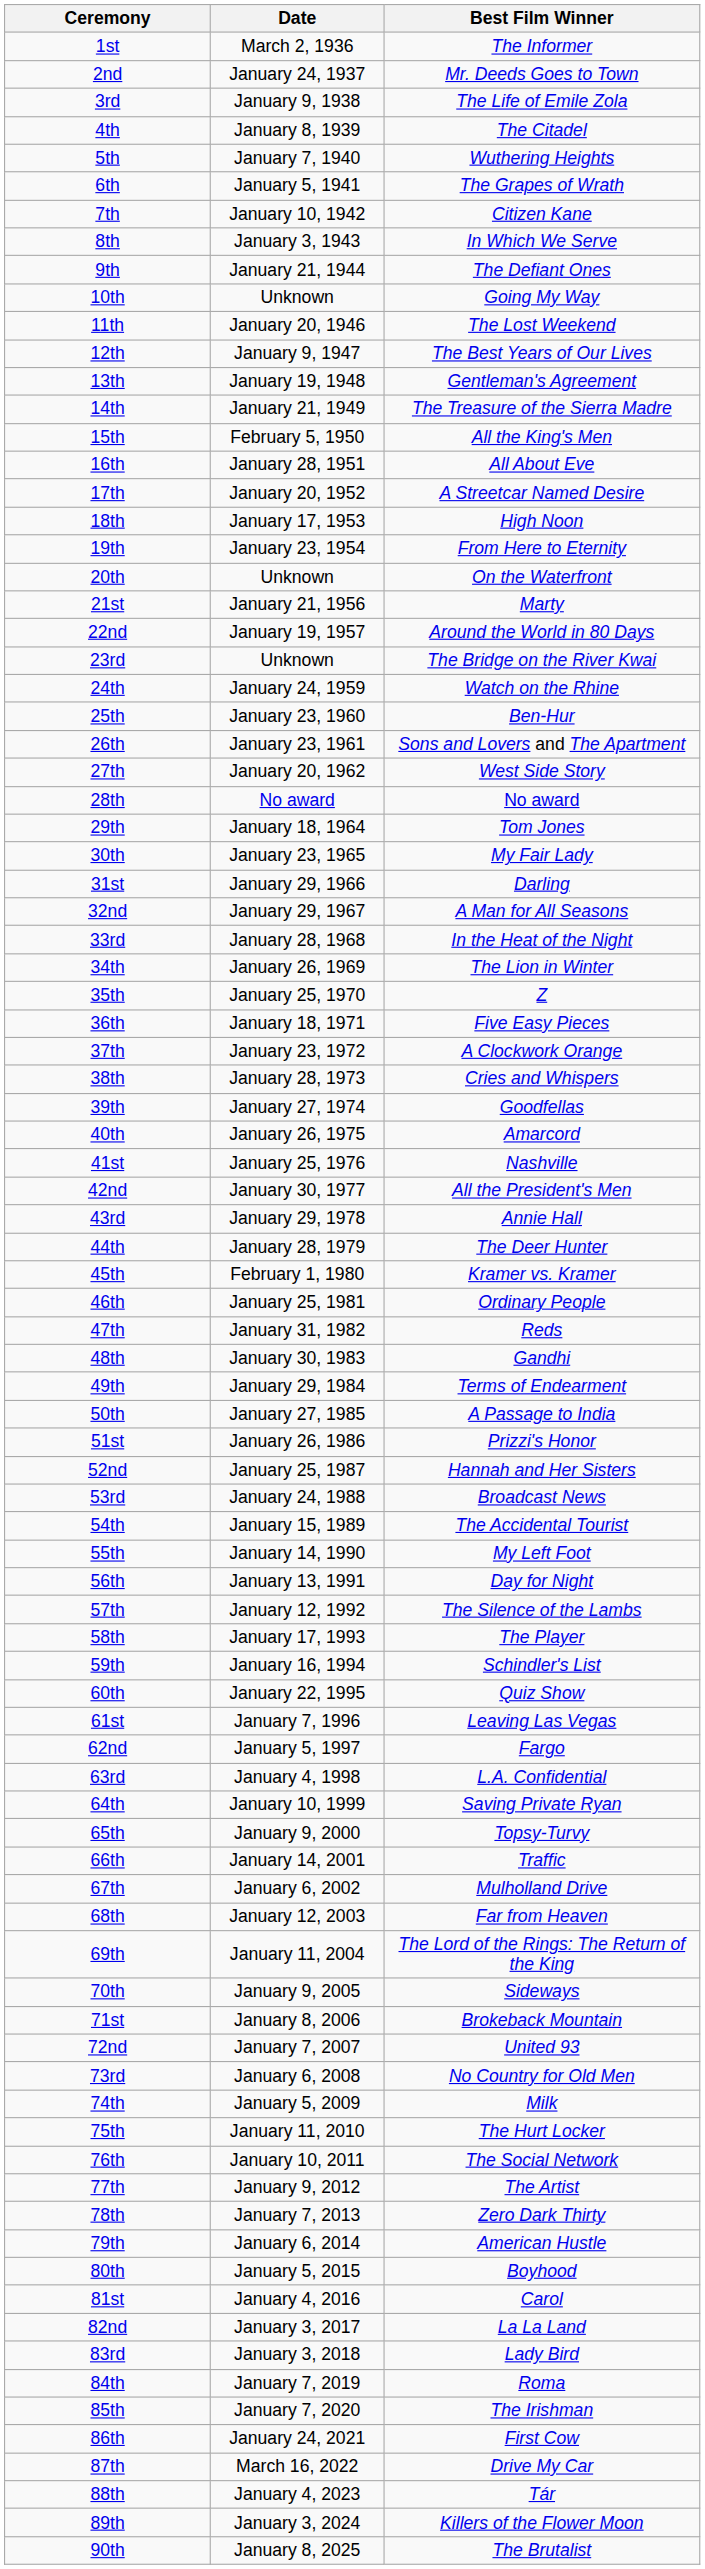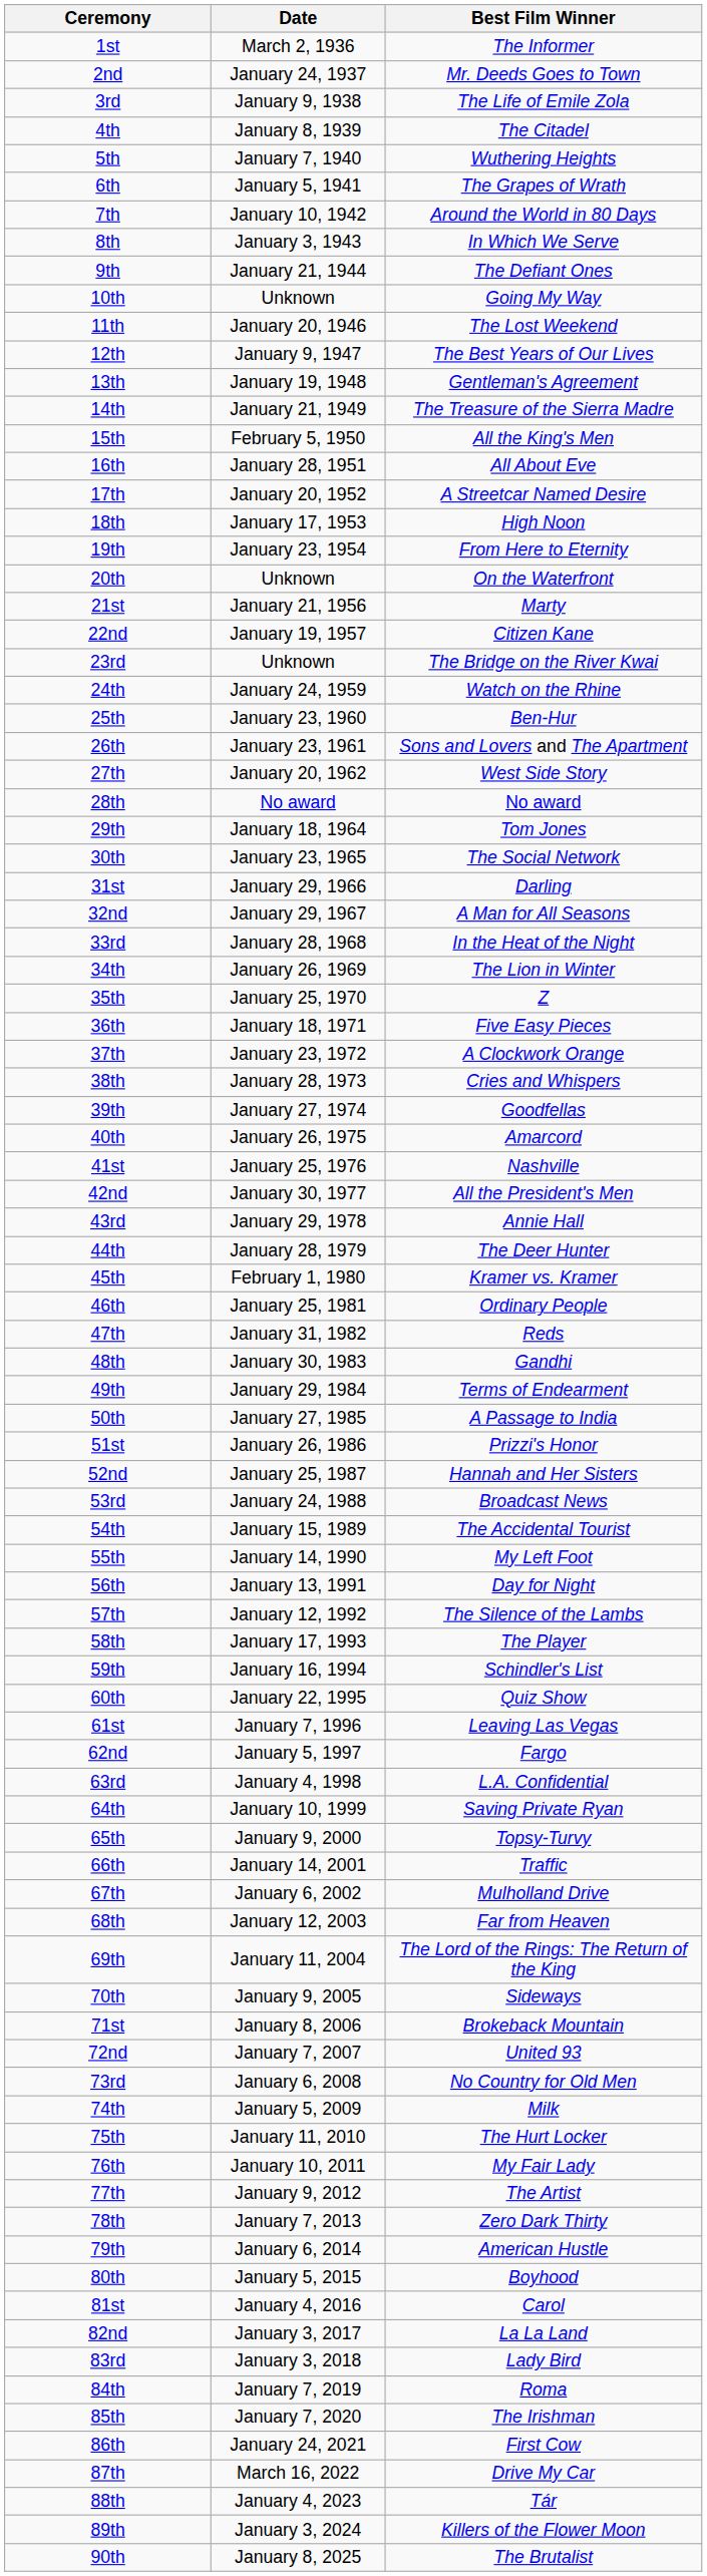 <table class="sortable wikitable" style="text-align: center">
 <tr>
 <th width="180">Ceremony</th>
 <th width="150">Date</th>
 <th width="280">Best Film Winner</th>
 </tr>
 <tr>
 <td><a href='#'>1st</a></td>
 <td align="center">March 2, 1936</td>
 <td align="center"><em><a href='#'>The Informer</a></em></td>
 </tr>
 <tr>
 <td><a href='#'>2nd</a></td>
 <td align="center">January 24, 1937</td>
 <td align="center"><em><a href='#'>Mr. Deeds Goes to Town</a></em></td>
 </tr>
 <tr>
 <td><a href='#'>3rd</a></td>
 <td align="center">January 9, 1938</td>
 <td align="center"><em><a href='#'>The Life of Emile Zola</a></em></td>
 </tr>
 <tr>
 <td><a href='#'>4th</a></td>
 <td align="center">January 8, 1939</td>
 <td align="center"><em><a href='#'>The Citadel</a></em></td>
 </tr>
 <tr>
 <td><a href='#'>5th</a></td>
 <td align="center">January 7, 1940</td>
 <td align="center"><em><a href='#'>Wuthering Heights</a></em></td>
 </tr>
 <tr>
 <td><a href='#'>6th</a></td>
 <td align="center">January 5, 1941</td>
 <td align="center"><em><a href='#'>The Grapes of Wrath</a></em></td>
 </tr>
 <tr>
 <td><a href='#'>7th</a></td>
 <td align="center">January 10, 1942</td>
-<td align="center"><em><a href='#'>Citizen Kane</a></em></td>
+<td align="center"><em><a href='#'>Around the World in 80 Days</a></em></td>
 </tr>
 <tr>
 <td><a href='#'>8th</a></td>
 <td align="center">January 3, 1943</td>
 <td align="center"><em><a href='#'>In Which We Serve</a></em></td>
 </tr>
 <tr>
 <td><a href='#'>9th</a></td>
 <td align="center">January 21, 1944</td>
 <td align="center"><em><a href='#'>The Defiant Ones</a></em></td>
 </tr>
 <tr>
 <td><a href='#'>10th</a></td>
 <td align="center">Unknown</td>
 <td align="center"><em><a href='#'>Going My Way</a></em></td>
 </tr>
 <tr>
 <td><a href='#'>11th</a></td>
 <td align="center">January 20, 1946</td>
 <td align="center"><em><a href='#'>The Lost Weekend</a></em></td>
 </tr>
 <tr>
 <td><a href='#'>12th</a></td>
 <td align="center">January 9, 1947</td>
 <td align="center"><em><a href='#'>The Best Years of Our Lives</a></em></td>
 </tr>
 <tr>
 <td><a href='#'>13th</a></td>
 <td align="center">January 19, 1948</td>
 <td align="center"><em><a href='#'>Gentleman's Agreement</a></em></td>
 </tr>
 <tr>
 <td><a href='#'>14th</a></td>
 <td align="center">January 21, 1949</td>
 <td align="center"><em><a href='#'>The Treasure of the Sierra Madre</a></em></td>
 </tr>
 <tr>
 <td><a href='#'>15th</a></td>
 <td align="center">February 5, 1950</td>
 <td align="center"><em><a href='#'>All the King's Men</a></em></td>
 </tr>
 <tr>
 <td><a href='#'>16th</a></td>
 <td align="center">January 28, 1951</td>
 <td align="center"><em><a href='#'>All About Eve</a></em></td>
 </tr>
 <tr>
 <td><a href='#'>17th</a></td>
 <td align="center">January 20, 1952</td>
 <td align="center"><em><a href='#'>A Streetcar Named Desire</a></em></td>
 </tr>
 <tr>
 <td><a href='#'>18th</a></td>
 <td align="center">January 17, 1953</td>
 <td align="center"><em><a href='#'>High Noon</a></em></td>
 </tr>
 <tr>
 <td><a href='#'>19th</a></td>
 <td align="center">January 23, 1954</td>
 <td align="center"><em><a href='#'>From Here to Eternity</a></em></td>
 </tr>
 <tr>
 <td><a href='#'>20th</a></td>
 <td align="center">Unknown</td>
 <td align="center"><em><a href='#'>On the Waterfront</a></em></td>
 </tr>
 <tr>
 <td><a href='#'>21st</a></td>
 <td align="center">January 21, 1956</td>
 <td align="center"><em><a href='#'>Marty</a></em></td>
 </tr>
 <tr>
 <td><a href='#'>22nd</a></td>
 <td align="center">January 19, 1957</td>
-<td align="center"><em><a href='#'>Around the World in 80 Days</a></em></td>
+<td align="center"><em><a href='#'>Citizen Kane</a></em></td>
 </tr>
 <tr>
 <td><a href='#'>23rd</a></td>
 <td align="center">Unknown</td>
 <td align="center"><em><a href='#'>The Bridge on the River Kwai</a></em></td>
 </tr>
 <tr>
 <td><a href='#'>24th</a></td>
 <td align="center">January 24, 1959</td>
 <td align="center"><em><a href='#'>Watch on the Rhine</a></em></td>
 </tr>
 <tr>
 <td><a href='#'>25th</a></td>
 <td align="center">January 23, 1960</td>
 <td align="center"><em><a href='#'>Ben-Hur</a></em></td>
 </tr>
 <tr>
 <td><a href='#'>26th</a></td>
 <td align="center">January 23, 1961</td>
 <td align="center"><em><a href='#'>Sons and Lovers</a></em> and <em><a href='#'>The Apartment</a></em></td>
 </tr>
 <tr>
 <td><a href='#'>27th</a></td>
 <td align="center">January 20, 1962</td>
 <td align="center"><em><a href='#'>West Side Story</a></em></td>
 </tr>
 <tr>
 <td><a href='#'>28th</a></td>
 <td align="center"><a href='#'>No award</a></td>
 <td align="center"><a href='#'>No award</a></td>
 </tr>
 <tr>
 <td><a href='#'>29th</a></td>
 <td align="center">January 18, 1964</td>
 <td align="center"><em><a href='#'>Tom Jones</a></em></td>
 </tr>
 <tr>
 <td><a href='#'>30th</a></td>
 <td align="center">January 23, 1965</td>
-<td align="center"><em><a href='#'>My Fair Lady</a></em></td>
+<td align="center"><em><a href='#'>The Social Network</a></em></td>
 </tr>
 <tr>
 <td><a href='#'>31st</a></td>
 <td align="center">January 29, 1966</td>
 <td align="center"><em><a href='#'>Darling</a></em></td>
 </tr>
 <tr>
 <td><a href='#'>32nd</a></td>
 <td align="center">January 29, 1967</td>
 <td align="center"><em><a href='#'>A Man for All Seasons</a></em></td>
 </tr>
 <tr>
 <td><a href='#'>33rd</a></td>
 <td align="center">January 28, 1968</td>
 <td align="center"><em><a href='#'>In the Heat of the Night</a></em></td>
 </tr>
 <tr>
 <td><a href='#'>34th</a></td>
 <td align="center">January 26, 1969</td>
 <td align="center"><em><a href='#'>The Lion in Winter</a></em></td>
 </tr>
 <tr>
 <td><a href='#'>35th</a></td>
 <td align="center">January 25, 1970</td>
 <td align="center"><em><a href='#'>Z</a></em></td>
 </tr>
 <tr>
 <td><a href='#'>36th</a></td>
 <td align="center">January 18, 1971</td>
 <td align="center"><em><a href='#'>Five Easy Pieces</a></em></td>
 </tr>
 <tr>
 <td><a href='#'>37th</a></td>
 <td align="center">January 23, 1972</td>
 <td align="center"><em><a href='#'>A Clockwork Orange</a></em></td>
 </tr>
 <tr>
 <td><a href='#'>38th</a></td>
 <td align="center">January 28, 1973</td>
 <td align="center"><em><a href='#'>Cries and Whispers</a></em></td>
 </tr>
 <tr>
 <td><a href='#'>39th</a></td>
 <td align="center">January 27, 1974</td>
 <td align="center"><em><a href='#'>Goodfellas</a></em></td>
 </tr>
 <tr>
 <td><a href='#'>40th</a></td>
 <td align="center">January 26, 1975</td>
 <td align="center"><em><a href='#'>Amarcord</a></em></td>
 </tr>
 <tr>
 <td><a href='#'>41st</a></td>
 <td align="center">January 25, 1976</td>
 <td align="center"><em><a href='#'>Nashville</a></em></td>
 </tr>
 <tr>
 <td><a href='#'>42nd</a></td>
 <td align="center">January 30, 1977</td>
 <td align="center"><em><a href='#'>All the President's Men</a></em></td>
 </tr>
 <tr>
 <td><a href='#'>43rd</a></td>
 <td align="center">January 29, 1978</td>
 <td align="center"><em><a href='#'>Annie Hall</a></em></td>
 </tr>
 <tr>
 <td><a href='#'>44th</a></td>
 <td align="center">January 28, 1979</td>
 <td align="center"><em><a href='#'>The Deer Hunter</a></em></td>
 </tr>
 <tr>
 <td><a href='#'>45th</a></td>
 <td align="center">February 1, 1980</td>
 <td align="center"><em><a href='#'>Kramer vs. Kramer</a></em></td>
 </tr>
 <tr>
 <td><a href='#'>46th</a></td>
 <td align="center">January 25, 1981</td>
 <td align="center"><em><a href='#'>Ordinary People</a></em></td>
 </tr>
 <tr>
 <td><a href='#'>47th</a></td>
 <td align="center">January 31, 1982</td>
 <td align="center"><em><a href='#'>Reds</a></em></td>
 </tr>
 <tr>
 <td><a href='#'>48th</a></td>
 <td align="center">January 30, 1983</td>
 <td align="center"><em><a href='#'>Gandhi</a></em></td>
 </tr>
 <tr>
 <td><a href='#'>49th</a></td>
 <td align="center">January 29, 1984</td>
 <td align="center"><em><a href='#'>Terms of Endearment</a></em></td>
 </tr>
 <tr>
 <td><a href='#'>50th</a></td>
 <td align="center">January 27, 1985</td>
 <td align="center"><em><a href='#'>A Passage to India</a></em></td>
 </tr>
 <tr>
 <td><a href='#'>51st</a></td>
 <td align="center">January 26, 1986</td>
 <td align="center"><em><a href='#'>Prizzi's Honor</a></em></td>
 </tr>
 <tr>
 <td><a href='#'>52nd</a></td>
 <td align="center">January 25, 1987</td>
 <td align="center"><em><a href='#'>Hannah and Her Sisters</a></em></td>
 </tr>
 <tr>
 <td><a href='#'>53rd</a></td>
 <td align="center">January 24, 1988</td>
 <td align="center"><em><a href='#'>Broadcast News</a></em></td>
 </tr>
 <tr>
 <td><a href='#'>54th</a></td>
 <td align="center">January 15, 1989</td>
 <td align="center"><em><a href='#'>The Accidental Tourist</a></em></td>
 </tr>
 <tr>
 <td><a href='#'>55th</a></td>
 <td align="center">January 14, 1990</td>
 <td align="center"><em><a href='#'>My Left Foot</a></em></td>
 </tr>
 <tr>
 <td><a href='#'>56th</a></td>
 <td align="center">January 13, 1991</td>
 <td align="center"><em><a href='#'>Day for Night</a></em></td>
 </tr>
 <tr>
 <td><a href='#'>57th</a></td>
 <td align="center">January 12, 1992</td>
 <td align="center"><em><a href='#'>The Silence of the Lambs</a></em></td>
 </tr>
 <tr>
 <td><a href='#'>58th</a></td>
 <td align="center">January 17, 1993</td>
 <td align="center"><em><a href='#'>The Player</a></em></td>
 </tr>
 <tr>
 <td><a href='#'>59th</a></td>
 <td align="center">January 16, 1994</td>
 <td align="center"><em><a href='#'>Schindler's List</a></em></td>
 </tr>
 <tr>
 <td><a href='#'>60th</a></td>
 <td align="center">January 22, 1995</td>
 <td align="center"><em><a href='#'>Quiz Show</a></em></td>
 </tr>
 <tr>
 <td><a href='#'>61st</a></td>
 <td align="center">January 7, 1996</td>
 <td align="center"><em><a href='#'>Leaving Las Vegas</a></em></td>
 </tr>
 <tr>
 <td><a href='#'>62nd</a></td>
 <td align="center">January 5, 1997</td>
 <td align="center"><em><a href='#'>Fargo</a></em></td>
 </tr>
 <tr>
 <td><a href='#'>63rd</a></td>
 <td align="center">January 4, 1998</td>
 <td align="center"><em><a href='#'>L.A. Confidential</a></em></td>
 </tr>
 <tr>
 <td><a href='#'>64th</a></td>
 <td align="center">January 10, 1999</td>
 <td align="center"><em><a href='#'>Saving Private Ryan</a></em></td>
 </tr>
 <tr>
 <td><a href='#'>65th</a></td>
 <td align="center">January 9, 2000</td>
 <td align="center"><em><a href='#'>Topsy-Turvy</a></em></td>
 </tr>
 <tr>
 <td><a href='#'>66th</a></td>
 <td align="center">January 14, 2001</td>
 <td align="center"><em><a href='#'>Traffic</a></em></td>
 </tr>
 <tr>
 <td><a href='#'>67th</a></td>
 <td align="center">January 6, 2002</td>
 <td align="center"><em><a href='#'>Mulholland Drive</a></em></td>
 </tr>
 <tr>
 <td><a href='#'>68th</a></td>
 <td align="center">January 12, 2003</td>
 <td align="center"><em><a href='#'>Far from Heaven</a></em></td>
 </tr>
 <tr>
 <td><a href='#'>69th</a></td>
 <td align="center">January 11, 2004</td>
 <td align="center"><em><a href='#'>The Lord of the Rings: The Return of the King</a></em></td>
 </tr>
 <tr>
 <td><a href='#'>70th</a></td>
 <td align="center">January 9, 2005</td>
 <td align="center"><em><a href='#'>Sideways</a></em></td>
 </tr>
 <tr>
 <td><a href='#'>71st</a></td>
 <td align="center">January 8, 2006</td>
 <td align="center"><em><a href='#'>Brokeback Mountain</a></em></td>
 </tr>
 <tr>
 <td><a href='#'>72nd</a></td>
 <td align="center">January 7, 2007</td>
 <td align="center"><em><a href='#'>United 93</a></em></td>
 </tr>
 <tr>
 <td><a href='#'>73rd</a></td>
 <td align="center">January 6, 2008</td>
 <td align="center"><em><a href='#'>No Country for Old Men</a></em></td>
 </tr>
 <tr>
 <td><a href='#'>74th</a></td>
 <td align="center">January 5, 2009</td>
 <td align="center"><em><a href='#'>Milk</a></em></td>
 </tr>
 <tr>
 <td><a href='#'>75th</a></td>
 <td align="center">January 11, 2010</td>
 <td align="center"><em><a href='#'>The Hurt Locker</a></em></td>
 </tr>
 <tr>
 <td><a href='#'>76th</a></td>
 <td align="center">January 10, 2011</td>
-<td align="center"><em><a href='#'>The Social Network</a></em></td>
+<td align="center"><em><a href='#'>My Fair Lady</a></em></td>
 </tr>
 <tr>
 <td><a href='#'>77th</a></td>
 <td align="center">January 9, 2012</td>
 <td align="center"><em><a href='#'>The Artist</a></em></td>
 </tr>
 <tr>
 <td><a href='#'>78th</a></td>
 <td align="center">January 7, 2013</td>
 <td align="center"><em><a href='#'>Zero Dark Thirty</a></em></td>
 </tr>
 <tr>
 <td><a href='#'>79th</a></td>
 <td align="center">January 6, 2014</td>
 <td align="center"><em><a href='#'>American Hustle</a></em></td>
 </tr>
 <tr>
 <td><a href='#'>80th</a></td>
 <td align="center">January 5, 2015</td>
 <td align="center"><em><a href='#'>Boyhood</a></em></td>
 </tr>
 <tr>
 <td><a href='#'>81st</a></td>
 <td align="center">January 4, 2016</td>
 <td align="center"><em><a href='#'>Carol</a></em></td>
 </tr>
 <tr>
 <td><a href='#'>82nd</a></td>
 <td align="center">January 3, 2017</td>
 <td align="center"><em><a href='#'>La La Land</a></em></td>
 </tr>
 <tr>
 <td><a href='#'>83rd</a></td>
 <td align="center">January 3, 2018</td>
 <td align="center"><em><a href='#'>Lady Bird</a></em></td>
 </tr>
 <tr>
 <td><a href='#'>84th</a></td>
 <td align="center">January 7, 2019</td>
 <td align="center"><em><a href='#'>Roma</a></em></td>
 </tr>
 <tr>
 <td><a href='#'>85th</a></td>
 <td align="center">January 7, 2020</td>
 <td align="center"><em><a href='#'>The Irishman</a></em></td>
 </tr>
 <tr>
 <td><a href='#'>86th</a></td>
 <td align="center">January 24, 2021</td>
 <td align="center"><em><a href='#'>First Cow</a></em></td>
 </tr>
 <tr>
 <td><a href='#'>87th</a></td>
 <td align="center">March 16, 2022</td>
 <td align="center"><em><a href='#'>Drive My Car</a></em></td>
 </tr>
 <tr>
 <td><a href='#'>88th</a></td>
 <td align="center">January 4, 2023</td>
 <td align="center"><em><a href='#'>Tár</a></em></td>
 </tr>
 <tr>
 <td><a href='#'>89th</a></td>
 <td align="center">January 3, 2024</td>
 <td align="center"><em><a href='#'> Killers of the Flower Moon</a></em></td>
 </tr>
 <tr>
 <td><a href='#'>90th</a></td>
 <td align="center">January 8, 2025</td>
 <td align="center"><em><a href='#'>The Brutalist</a></em></td>
 </tr>
 </table>
